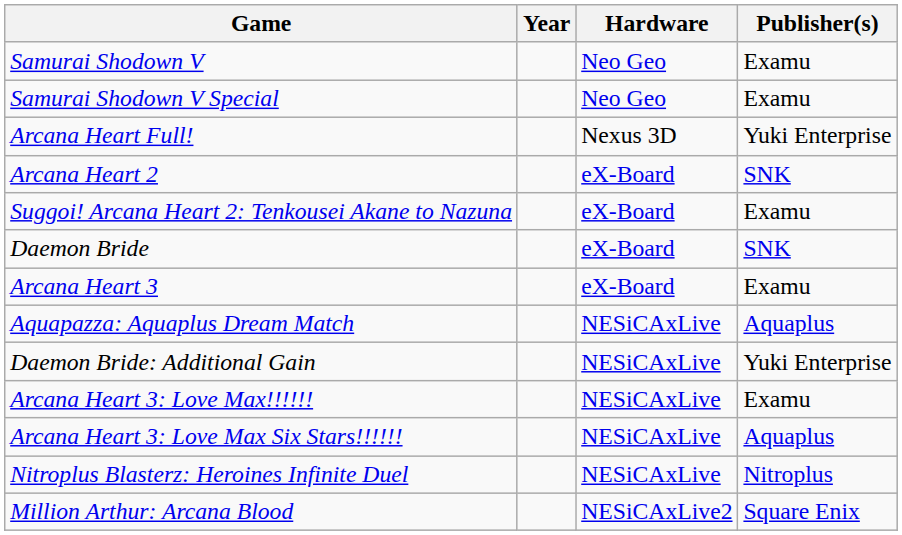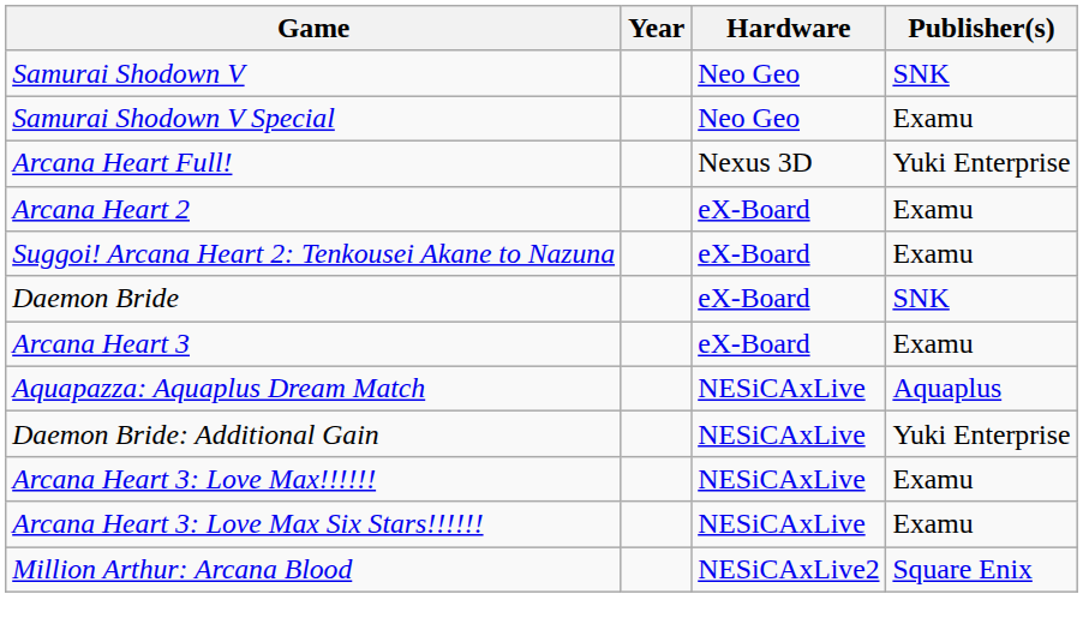 <table class="wikitable sortable">
 <tr>
 <th>Game</th>
 <th>Year</th>
 <th>Hardware</th>
 <th>Publisher(s)</th>
 </tr>
 <tr>
 <td><em><a href='#'>Samurai Shodown V</a></em></td>
 <td></td>
 <td><a href='#'>Neo Geo</a></td>
-<td>Examu</td>
+<td><a href='#'>SNK</a></td>
 </tr>
 <tr>
 <td><em><a href='#'>Samurai Shodown V Special</a></em></td>
 <td></td>
 <td><a href='#'>Neo Geo</a></td>
 <td>Examu</td>
 </tr>
 <tr>
 <td><em><a href='#'>Arcana Heart Full!</a></em></td>
 <td></td>
 <td>Nexus 3D</td>
 <td>Yuki Enterprise</td>
 </tr>
 <tr>
 <td><em><a href='#'>Arcana Heart 2</a></em></td>
 <td></td>
 <td><a href='#'>eX-Board</a></td>
-<td><a href='#'>SNK</a></td>
+<td>Examu</td>
 </tr>
 <tr>
 <td><em><a href='#'>Suggoi! Arcana Heart 2: Tenkousei Akane to Nazuna</a></em></td>
 <td></td>
 <td><a href='#'>eX-Board</a></td>
 <td>Examu</td>
 </tr>
 <tr>
 <td><em>Daemon Bride</em></td>
 <td></td>
 <td><a href='#'>eX-Board</a></td>
 <td><a href='#'>SNK</a></td>
 </tr>
 <tr>
 <td><em><a href='#'>Arcana Heart 3</a></em></td>
 <td></td>
 <td><a href='#'>eX-Board</a></td>
 <td>Examu</td>
 </tr>
 <tr>
 <td><em><a href='#'>Aquapazza: Aquaplus Dream Match</a></em></td>
 <td></td>
 <td><a href='#'>NESiCAxLive</a></td>
 <td><a href='#'>Aquaplus</a></td>
 </tr>
 <tr>
 <td><em>Daemon Bride: Additional Gain</em></td>
 <td></td>
 <td><a href='#'>NESiCAxLive</a></td>
 <td>Yuki Enterprise</td>
 </tr>
 <tr>
 <td><em><a href='#'>Arcana Heart 3: Love Max!!!!!!</a></em></td>
 <td></td>
 <td><a href='#'>NESiCAxLive</a></td>
 <td>Examu</td>
 </tr>
 <tr>
 <td><em><a href='#'>Arcana Heart 3: Love Max Six Stars!!!!!!</a></em></td>
 <td></td>
 <td><a href='#'>NESiCAxLive</a></td>
-<td><a href='#'>Aquaplus</a></td>
-</tr>
-<tr>
-<td><em><a href='#'>Nitroplus Blasterz: Heroines Infinite Duel</a></em></td>
-<td></td>
-<td><a href='#'>NESiCAxLive</a></td>
-<td><a href='#'>Nitroplus</a></td>
+<td>Examu</td>
 </tr>
 <tr>
 <td><em><a href='#'>Million Arthur: Arcana Blood</a></em></td>
 <td></td>
 <td><a href='#'>NESiCAxLive2</a></td>
 <td><a href='#'>Square Enix</a></td>
 </tr>
 </table>
